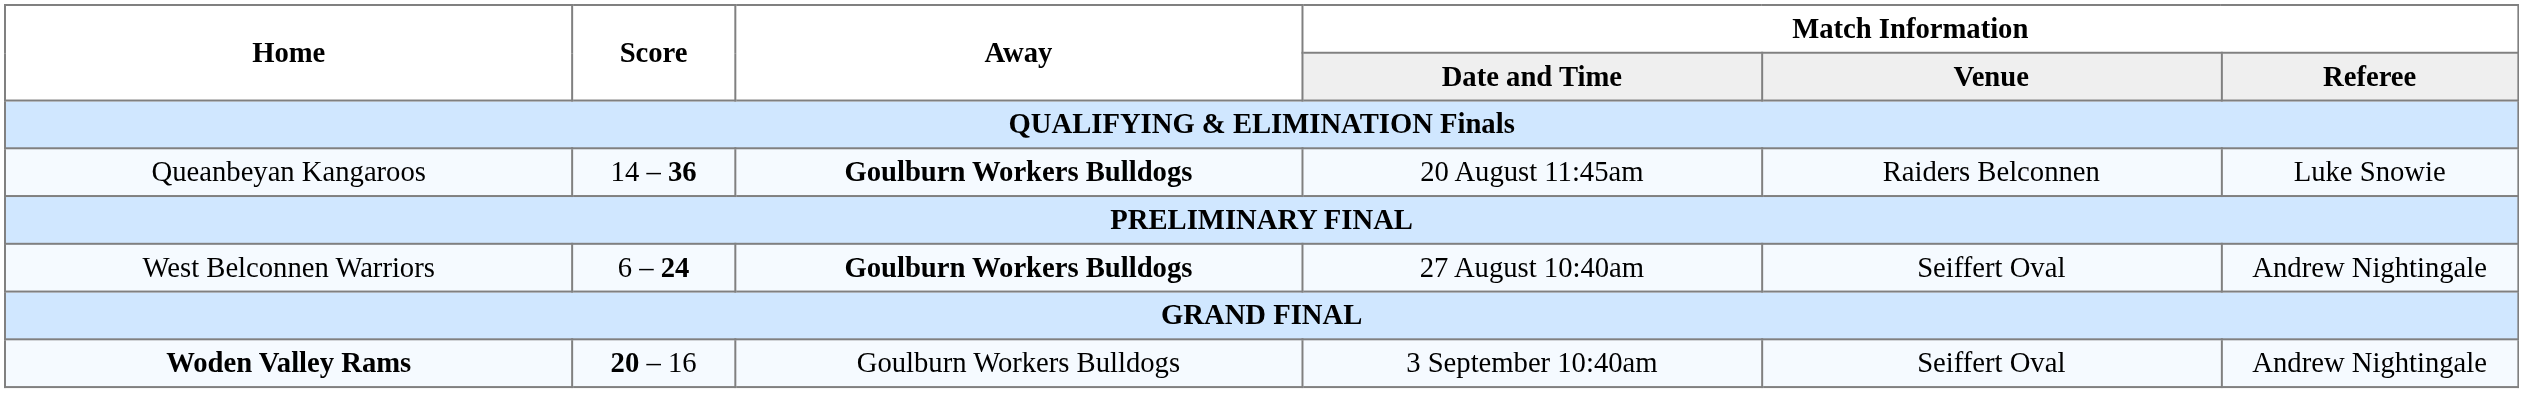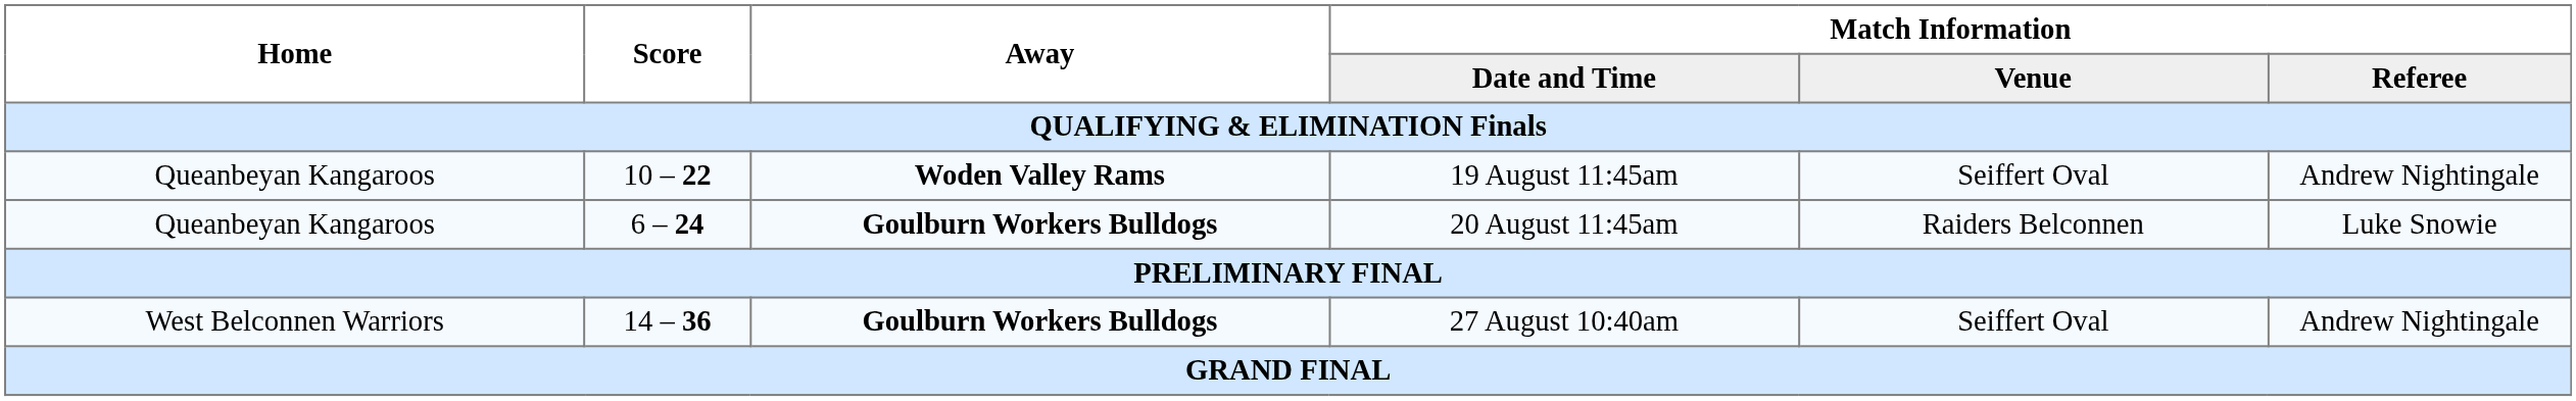 <table border="1" cellpadding="3" cellspacing="0" style="border-collapse:collapse; font-size:90%; text-align:center; width:100%;">
 <tr>
 <th rowspan="2" style="width:21%;">Home</th>
 <th rowspan="2" style="width:6%;">Score</th>
 <th rowspan="2" style="width:21%;">Away</th>
 <th colspan="3">Match Information</th>
 </tr>
 <tr style="background:#efefef;">
 <th width="17%">Date and Time</th>
 <th width="17%">Venue</th>
 <th width="11%">Referee</th>
 </tr>
 <tr style="background:#d0e7ff;">
 <td colspan="6"><strong>QUALIFYING & ELIMINATION Finals</strong></td>
 </tr>
 <tr style="background:#f5faff;">
 <td> Queanbeyan Kangaroos</td>
-<td>14 – <strong>36</strong></td>
+<td>10 – <strong>22</strong></td>
+<td> <strong>Woden Valley Rams</strong></td>
+<td>19 August 11:45am</td>
+<td>Seiffert Oval</td>
+<td>Andrew Nightingale</td>
+</tr>
+<tr style="background:#f5faff;">
+<td> Queanbeyan Kangaroos</td>
+<td>6 – <strong>24</strong></td>
 <td> <strong>Goulburn Workers Bulldogs</strong></td>
 <td>20 August 11:45am</td>
 <td>Raiders Belconnen</td>
 <td>Luke Snowie</td>
 </tr>
 <tr style="background:#d0e7ff;">
 <td colspan="6"><strong>PRELIMINARY FINAL</strong></td>
 </tr>
 <tr style="background:#f5faff;">
 <td> West Belconnen Warriors</td>
-<td>6 – <strong>24</strong></td>
+<td>14 – <strong>36</strong></td>
 <td> <strong>Goulburn Workers Bulldogs</strong></td>
 <td>27 August 10:40am</td>
 <td>Seiffert Oval</td>
 <td>Andrew Nightingale</td>
 </tr>
 <tr style="background:#d0e7ff;">
 <td colspan="6"><strong>GRAND FINAL</strong></td>
 </tr>
-<tr style="background:#f5faff;">
-<td> <strong>Woden Valley Rams</strong></td>
-<td><strong>20</strong> – 16</td>
-<td> Goulburn Workers Bulldogs</td>
-<td>3 September 10:40am</td>
-<td>Seiffert Oval</td>
-<td>Andrew Nightingale</td>
-</tr>
 </table>
